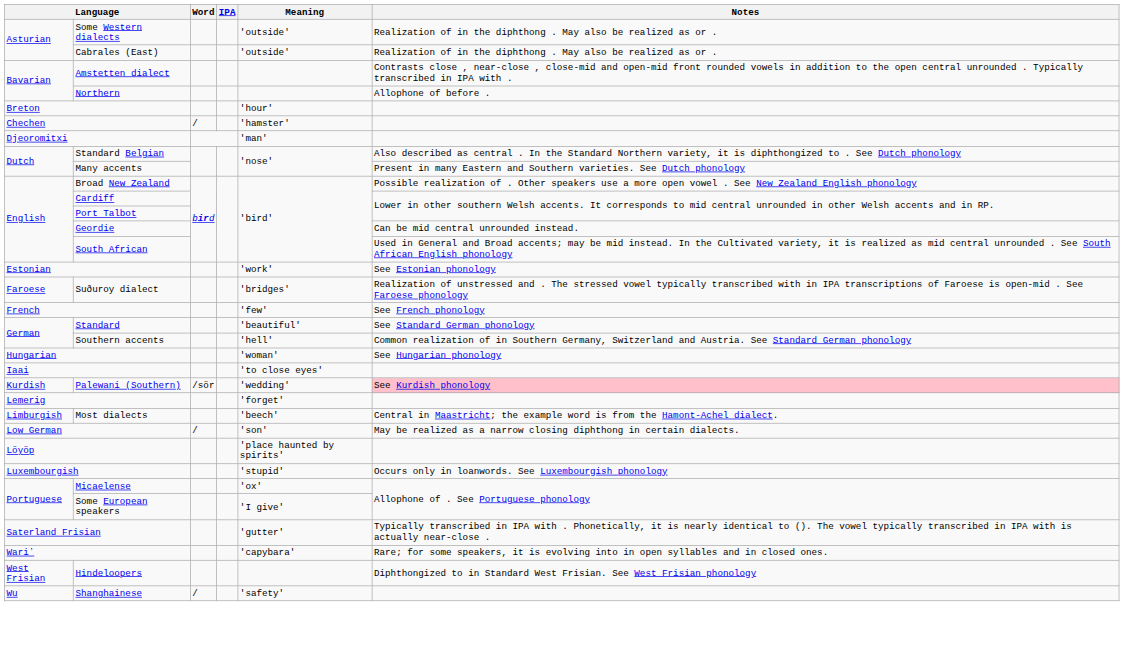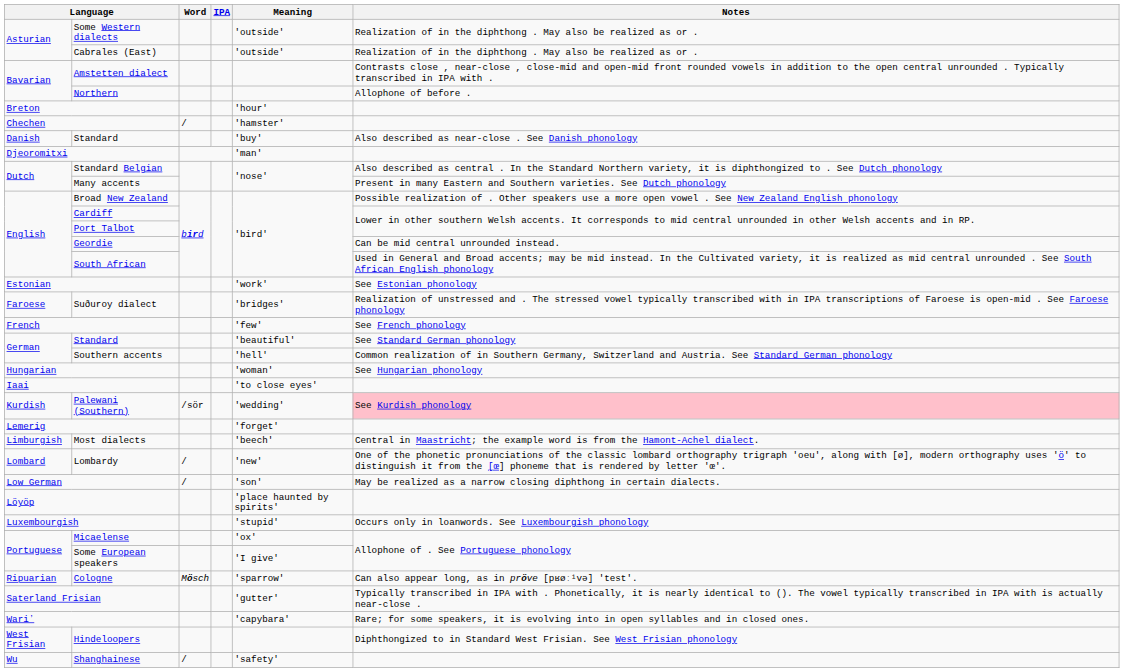 <table class="wikitable" style="clear: both;">
 <tr>
 <th colspan="2">Language</th>
 <th>Word</th>
 <th><a href='#'>IPA</a></th>
 <th>Meaning</th>
 <th>Notes</th>
 </tr>
 <tr>
 <td rowspan="2"><a href='#'>Asturian</a></td>
 <td>Some <a href='#'>Western dialects</a></td>
 <td></td>
 <td></td>
 <td>'outside'</td>
 <td>Realization of  in the diphthong . May also be realized as  or .</td>
 </tr>
 <tr>
 <td>Cabrales (East)</td>
 <td></td>
 <td></td>
 <td>'outside'</td>
 <td>Realization of  in the diphthong . May also be realized as  or .</td>
 </tr>
 <tr>
 <td rowspan="2"><a href='#'>Bavarian</a></td>
 <td><a href='#'>Amstetten dialect</a></td>
 <td></td>
 <td></td>
 <td></td>
 <td>Contrasts close , near-close , close-mid  and open-mid  front rounded vowels in addition to the open central unrounded . Typically transcribed in IPA with .</td>
 </tr>
 <tr>
 <td><a href='#'>Northern</a></td>
 <td></td>
 <td></td>
 <td></td>
 <td>Allophone of  before .</td>
 </tr>
 <tr>
 <td colspan="2"><a href='#'>Breton</a></td>
 <td></td>
 <td></td>
 <td>'hour'</td>
 <td></td>
 </tr>
 <tr>
 <td colspan="2"><a href='#'>Chechen</a></td>
 <td> / </td>
 <td></td>
 <td>'hamster'</td>
 <td></td>
+</tr>
+<tr>
+<td><a href='#'>Danish</a></td>
+<td>Standard</td>
+<td></td>
+<td></td>
+<td>'buy'</td>
+<td>Also described as near-close . See <a href='#'>Danish phonology</a></td>
 </tr>
 <tr>
 <td colspan="2"><a href='#'>Djeoromitxi</a></td>
 <td colspan="2" align="center"></td>
 <td>'man'</td>
 <td></td>
 </tr>
 <tr>
 <td rowspan="2"><a href='#'>Dutch</a></td>
 <td>Standard <a href='#'>Belgian</a></td>
 <td rowspan="2"></td>
 <td rowspan="2"></td>
 <td rowspan="2">'nose'</td>
 <td>Also described as central . In the Standard Northern variety, it is diphthongized to . See <a href='#'>Dutch phonology</a></td>
 </tr>
 <tr>
 <td>Many accents</td>
 <td>Present in many Eastern and Southern varieties. See <a href='#'>Dutch phonology</a></td>
 </tr>
 <tr>
 <td rowspan="5"><a href='#'>English</a></td>
 <td>Broad <a href='#'>New Zealand</a></td>
 <td rowspan="5"><em><a href='#'>b<strong>ir</strong>d</a></em></td>
 <td rowspan="5"></td>
 <td rowspan="5">'bird'</td>
 <td>Possible realization of . Other speakers use a more open vowel . See <a href='#'>New Zealand English phonology</a></td>
 </tr>
 <tr>
 <td><a href='#'>Cardiff</a></td>
 <td rowspan="2">Lower  in other southern Welsh accents. It corresponds to mid central unrounded  in other Welsh accents and in RP.</td>
 </tr>
 <tr>
 <td><a href='#'>Port Talbot</a></td>
 </tr>
 <tr>
 <td><a href='#'>Geordie</a></td>
 <td>Can be mid central unrounded  instead.</td>
 </tr>
 <tr>
 <td><a href='#'>South African</a></td>
 <td>Used in General and Broad accents; may be mid  instead. In the Cultivated variety, it is realized as mid central unrounded . See <a href='#'>South African English phonology</a></td>
 </tr>
 <tr>
 <td colspan="2"><a href='#'>Estonian</a></td>
 <td></td>
 <td></td>
 <td>'work'</td>
 <td>See <a href='#'>Estonian phonology</a></td>
 </tr>
 <tr>
 <td><a href='#'>Faroese</a></td>
 <td>Suðuroy dialect</td>
 <td></td>
 <td></td>
 <td>'bridges'</td>
 <td>Realization of unstressed  and . The stressed vowel typically transcribed with  in IPA transcriptions of Faroese is open-mid . See <a href='#'>Faroese phonology</a></td>
 </tr>
 <tr>
 <td colspan="2"><a href='#'>French</a></td>
 <td></td>
 <td></td>
 <td>'few'</td>
 <td>See <a href='#'>French phonology</a></td>
 </tr>
 <tr>
 <td rowspan="2"><a href='#'>German</a></td>
 <td><a href='#'>Standard</a></td>
 <td></td>
 <td></td>
 <td>'beautiful'</td>
 <td>See <a href='#'>Standard German phonology</a></td>
 </tr>
 <tr>
 <td>Southern accents</td>
 <td></td>
 <td></td>
 <td>'hell'</td>
 <td>Common realization of  in Southern Germany, Switzerland and Austria. See <a href='#'>Standard German phonology</a></td>
 </tr>
 <tr>
 <td colspan="2"><a href='#'>Hungarian</a></td>
 <td></td>
 <td></td>
 <td>'woman'</td>
 <td>See <a href='#'>Hungarian phonology</a></td>
 </tr>
 <tr>
 <td colspan="2"><a href='#'>Iaai</a></td>
 <td></td>
 <td></td>
 <td>'to close eyes'</td>
 <td></td>
 </tr>
 <tr>
 <td><a href='#'>Kurdish</a></td>
 <td><a href='#'>Palewani (Southern)</a></td>
 <td>/sör</td>
 <td></td>
 <td>'wedding'</td>
 <td style="background: pink;">See <a href='#'>Kurdish phonology</a></td>
 </tr>
 <tr>
 <td colspan="2"><a href='#'>Lemerig</a></td>
 <td></td>
 <td></td>
 <td>'forget'</td>
 <td></td>
 </tr>
 <tr>
 <td><a href='#'>Limburgish</a></td>
 <td>Most dialects</td>
 <td></td>
 <td></td>
 <td>'beech'</td>
 <td>Central  in <a href='#'>Maastricht</a>; the example word is from the <a href='#'>Hamont-Achel dialect</a>.</td>
 </tr>
 <tr>
+<td><a href='#'>Lombard</a></td>
+<td>Lombardy </td>
+<td> / </td>
+<td></td>
+<td>'new'</td>
+<td>One of the phonetic pronunciations of the classic lombard orthography trigraph 'oeu', along with [ø], modern orthography uses '<a href='#'>ö</a>' to distinguish it from the <a href='#'>[œ</a>] phoneme that is rendered by letter 'œ'.</td>
+</tr>
+<tr>
 <td colspan="2"><a href='#'>Low German</a></td>
 <td> / </td>
 <td></td>
 <td>'son'</td>
 <td>May be realized as a narrow closing diphthong in certain dialects.</td>
 </tr>
 <tr>
 <td colspan="2"><a href='#'>Löyöp</a></td>
 <td></td>
 <td></td>
 <td>'place haunted by spirits'</td>
 <td></td>
 </tr>
 <tr>
 <td colspan="2"><a href='#'>Luxembourgish</a></td>
 <td></td>
 <td></td>
 <td>'stupid'</td>
 <td>Occurs only in loanwords. See <a href='#'>Luxembourgish phonology</a></td>
 </tr>
 <tr>
 <td rowspan="2"><a href='#'>Portuguese</a></td>
 <td><a href='#'>Micaelense</a></td>
 <td></td>
 <td></td>
 <td>'ox'</td>
 <td rowspan=2>Allophone of . See <a href='#'>Portuguese phonology</a></td>
 </tr>
 <tr>
 <td>Some <a href='#'>European</a> speakers</td>
 <td></td>
 <td></td>
 <td>'I give'</td>
 </tr>
 <tr>
+<td><a href='#'>Ripuarian</a></td>
+<td><a href='#'>Cologne</a></td>
+<td><em>M<strong>ö</strong>sch</em></td>
+<td></td>
+<td>'sparrow'</td>
+<td>Can also appear long, as in <em>pr<strong>ö</strong>ve</em> [pʁøː¹və] 'test'.</td>
+</tr>
+<tr>
 <td colspan="2"><a href='#'>Saterland Frisian</a></td>
 <td></td>
 <td></td>
 <td>'gutter'</td>
 <td>Typically transcribed in IPA with . Phonetically, it is nearly identical to  (). The vowel typically transcribed in IPA with  is actually near-close .</td>
 </tr>
 <tr>
 <td colspan="2"><a href='#'>Wariʼ</a></td>
 <td></td>
 <td></td>
 <td>'capybara'</td>
 <td>Rare; for some speakers, it is evolving into  in open syllables and  in closed ones.</td>
 </tr>
 <tr>
 <td><a href='#'>West Frisian</a></td>
 <td><a href='#'>Hindeloopers</a></td>
 <td></td>
 <td></td>
 <td></td>
 <td>Diphthongized to  in Standard West Frisian. See <a href='#'>West Frisian phonology</a></td>
 </tr>
 <tr>
 <td><a href='#'>Wu</a></td>
 <td><a href='#'>Shanghainese</a></td>
 <td> / </td>
 <td></td>
 <td>'safety'</td>
 <td></td>
 </tr>
 </table>
